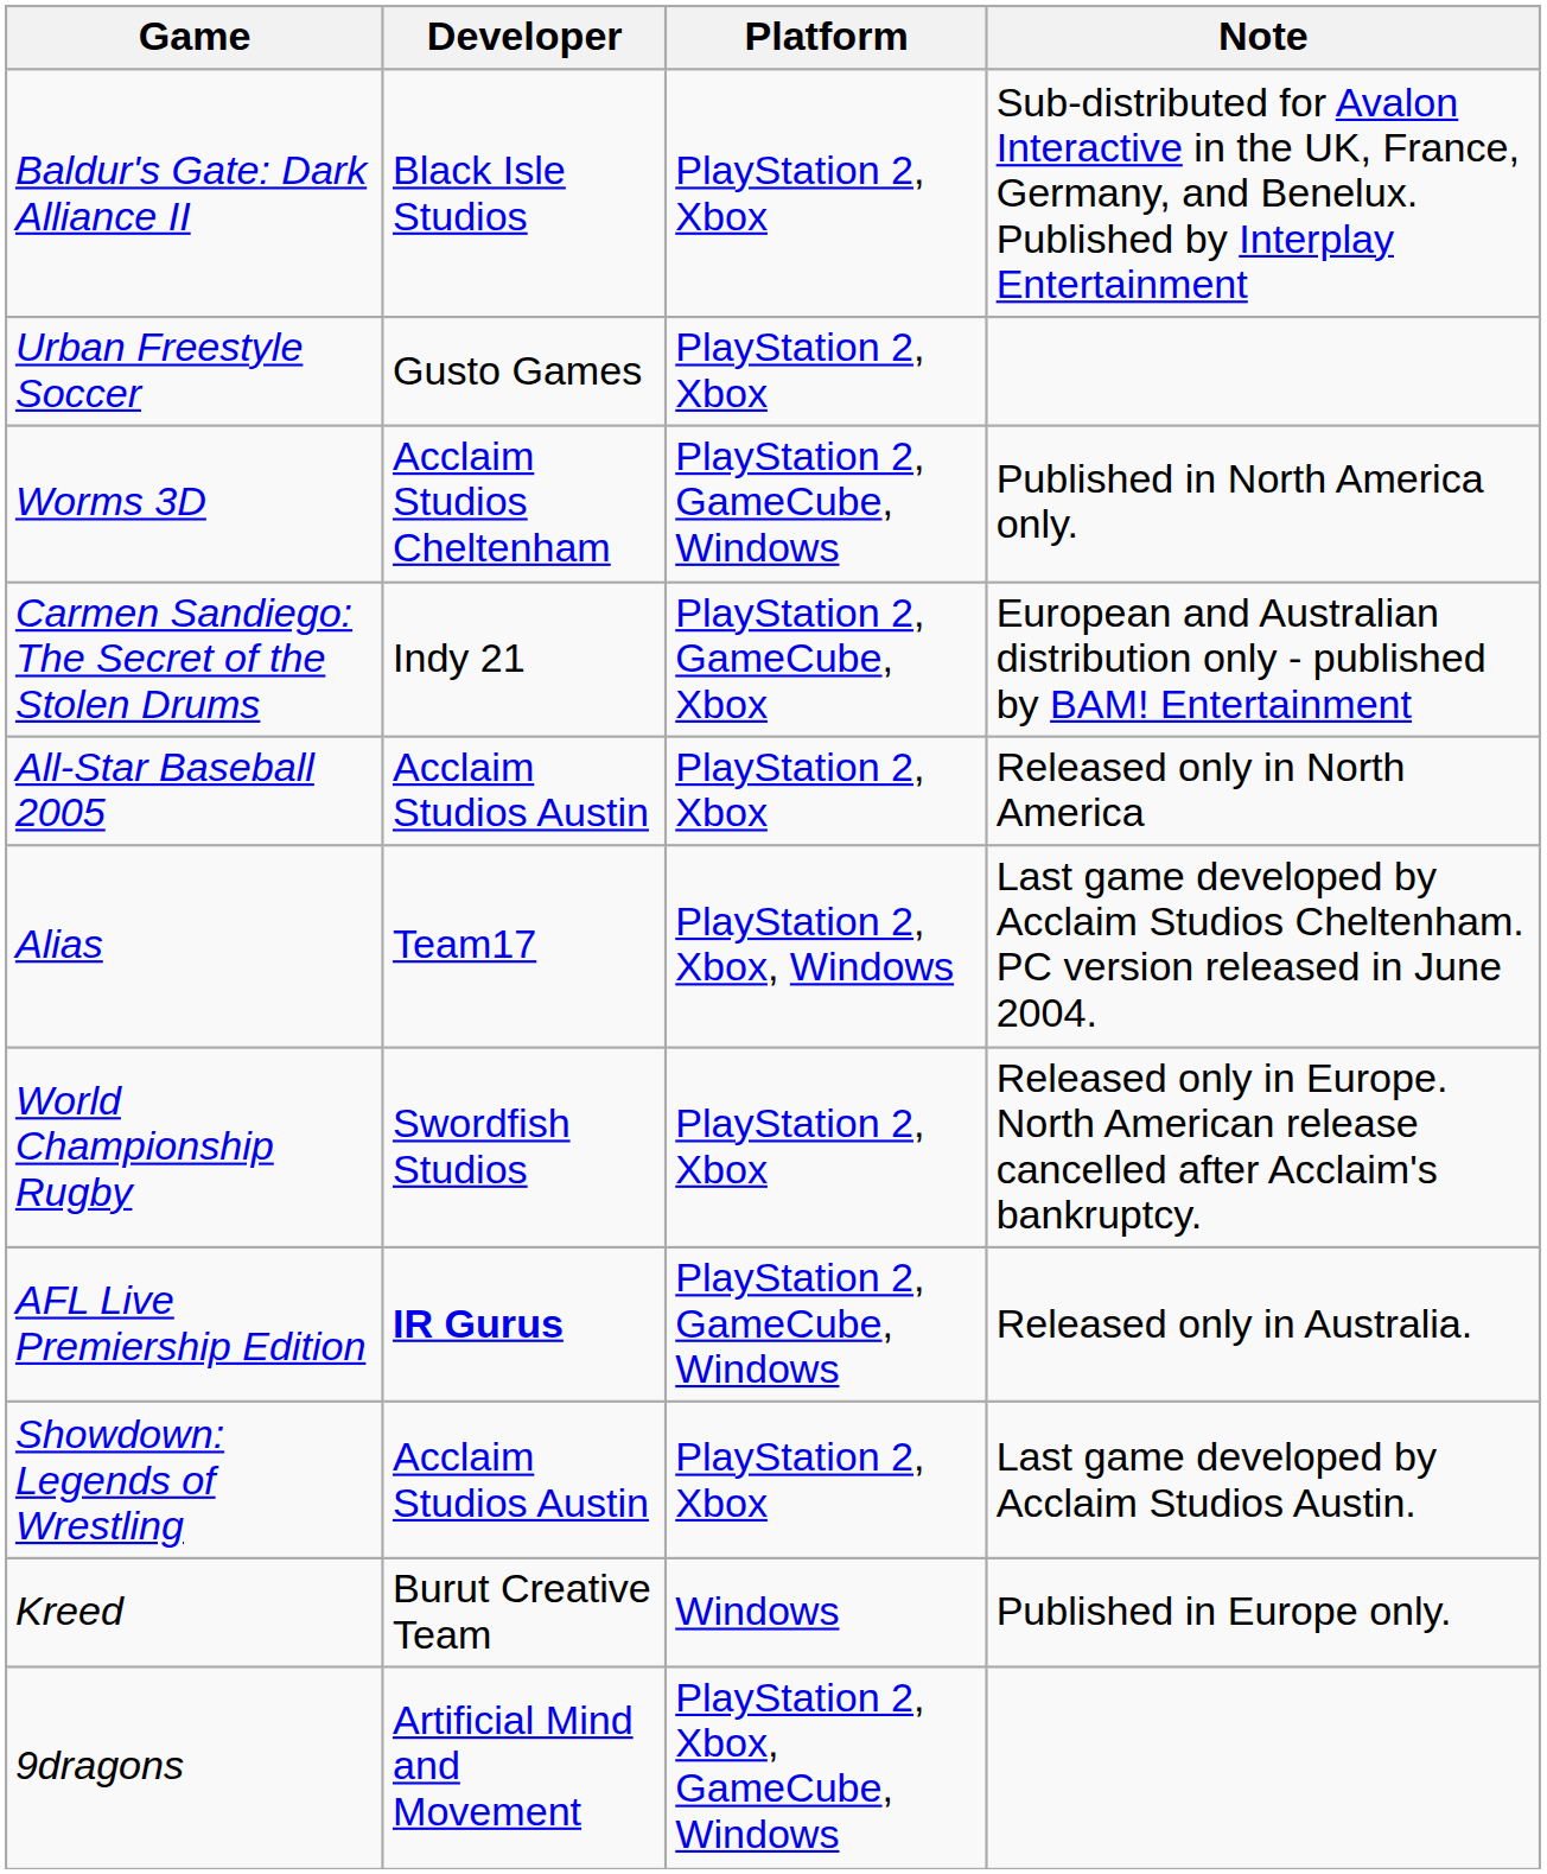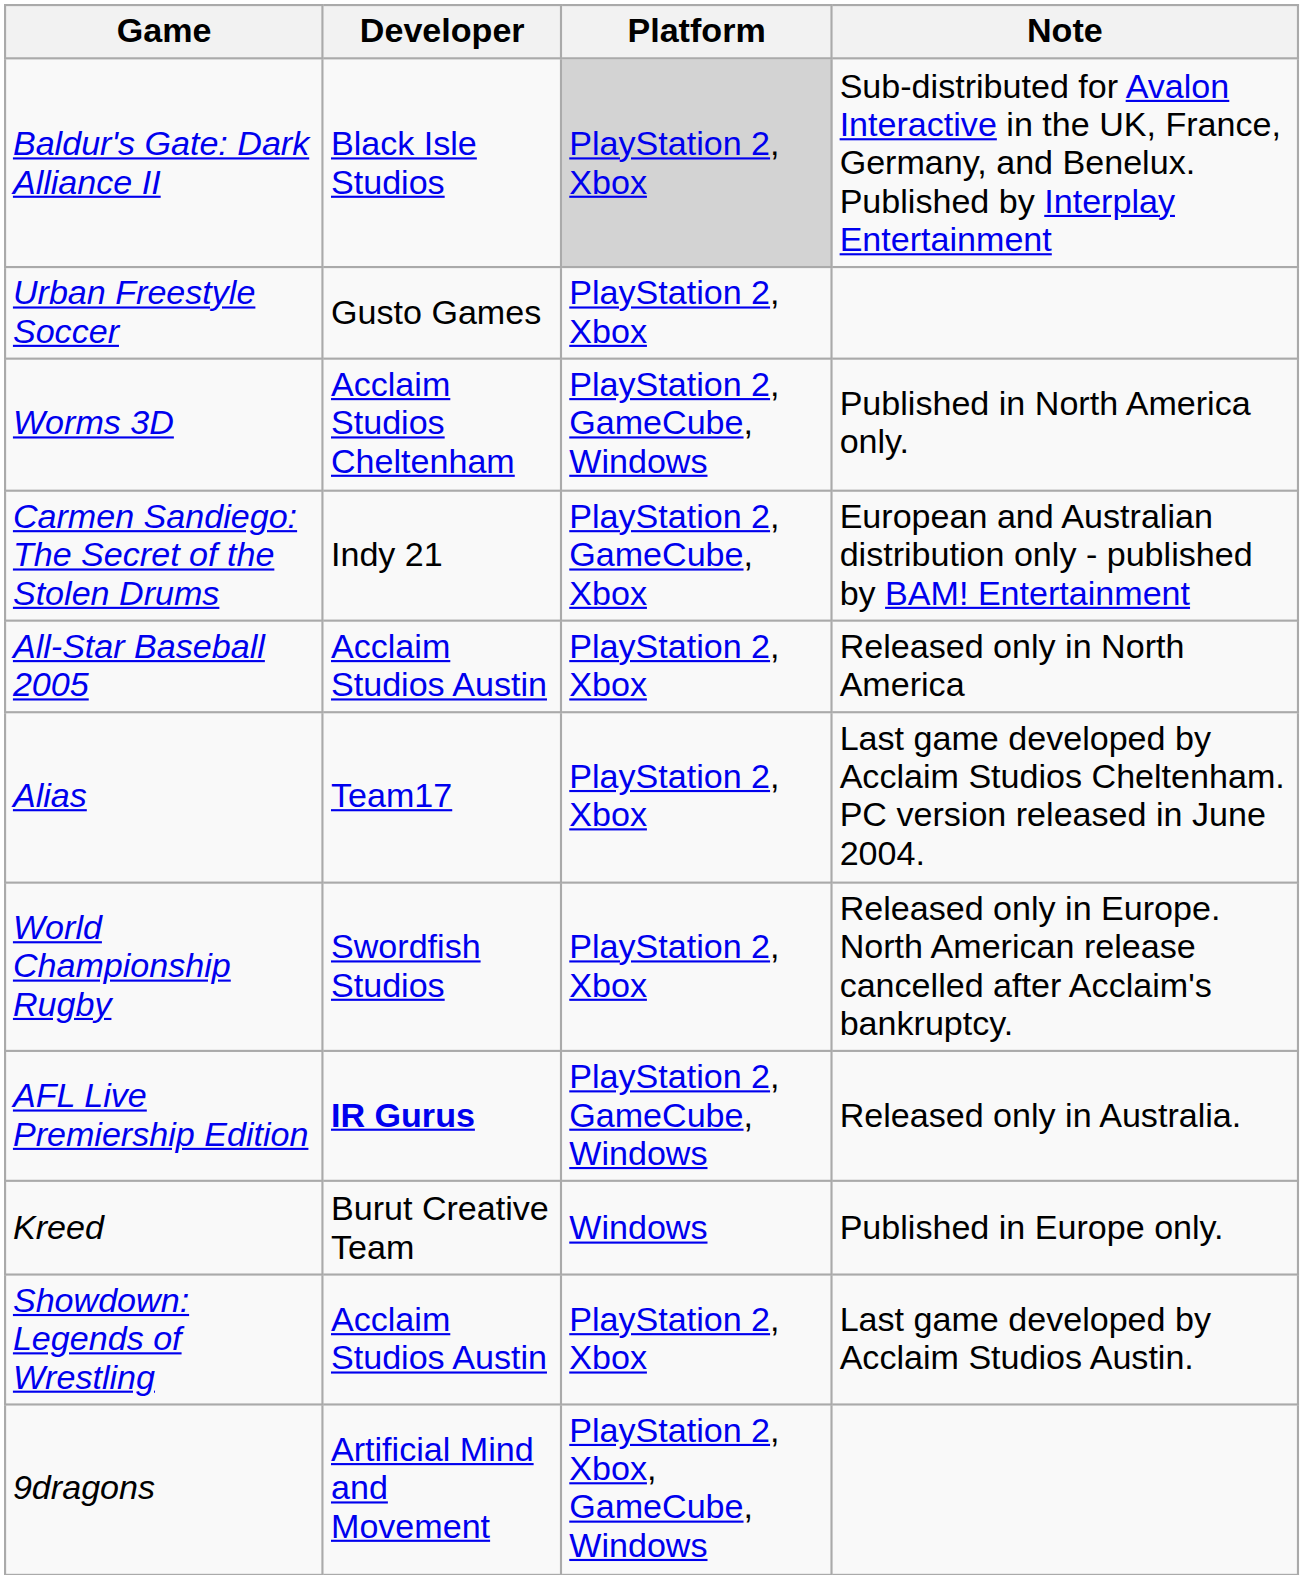 <table class="wikitable sortable">
 <tr>
 <th>Game</th>
 <th>Developer</th>
 <th>Platform</th>
 <th>Note</th>
 </tr>
 <tr>
 <td><em><a href='#'>Baldur's Gate: Dark Alliance II</a></em></td>
 <td><a href='#'>Black Isle Studios</a></td>
-<td><a href='#'>PlayStation 2</a>, <a href='#'>Xbox</a></td>
+<td style="background: lightgrey;"><a href='#'>PlayStation 2</a>, <a href='#'>Xbox</a></td>
 <td>Sub-distributed for <a href='#'>Avalon Interactive</a> in the UK, France, Germany, and Benelux. Published by <a href='#'>Interplay Entertainment</a></td>
 </tr>
 <tr>
 <td><em><a href='#'>Urban Freestyle Soccer</a></em></td>
 <td>Gusto Games</td>
 <td><a href='#'>PlayStation 2</a>,  <a href='#'>Xbox</a></td>
 <td></td>
 </tr>
 <tr>
 <td><em><a href='#'>Worms 3D</a></em></td>
 <td><a href='#'>Acclaim Studios Cheltenham</a></td>
 <td><a href='#'>PlayStation 2</a>, <a href='#'>GameCube</a>, <a href='#'>Windows</a></td>
 <td>Published in North America only.</td>
 </tr>
 <tr>
 <td><em><a href='#'>Carmen Sandiego: The Secret of the Stolen Drums</a></em></td>
 <td>Indy 21</td>
 <td><a href='#'>PlayStation 2</a>, <a href='#'>GameCube</a>, <a href='#'>Xbox</a></td>
 <td>European and Australian distribution only - published by <a href='#'>BAM! Entertainment</a></td>
 </tr>
 <tr>
 <td><em><a href='#'>All-Star Baseball 2005</a></em></td>
 <td><a href='#'>Acclaim Studios Austin</a></td>
 <td><a href='#'>PlayStation 2</a>,  <a href='#'>Xbox</a></td>
 <td>Released only in North America</td>
 </tr>
 <tr>
 <td><em><a href='#'>Alias</a></em></td>
 <td><a href='#'>Team17</a></td>
-<td><a href='#'>PlayStation 2</a>, <a href='#'>Xbox</a>, <a href='#'>Windows</a></td>
+<td><a href='#'>PlayStation 2</a>, <a href='#'>Xbox</a></td>
 <td>Last game developed by Acclaim Studios Cheltenham. PC version released in June 2004.</td>
 </tr>
 <tr>
 <td><em><a href='#'>World Championship Rugby</a></em></td>
 <td><a href='#'>Swordfish Studios</a></td>
 <td><a href='#'>PlayStation 2</a>,  <a href='#'>Xbox</a></td>
 <td>Released only in Europe. North American release cancelled after Acclaim's bankruptcy.</td>
 </tr>
 <tr>
 <td><em><a href='#'>AFL Live Premiership Edition</a></em></td>
 <td><strong><a href='#'>IR Gurus</a></strong></td>
 <td><a href='#'>PlayStation 2</a>, <a href='#'>GameCube</a>, <a href='#'>Windows</a></td>
 <td>Released only in Australia.</td>
 </tr>
 <tr>
+<td><em>Kreed</em></td>
+<td>Burut Creative Team</td>
+<td><a href='#'>Windows</a></td>
+<td>Published in Europe only.</td>
+</tr>
+<tr>
 <td><em><a href='#'>Showdown: Legends of Wrestling</a></em></td>
 <td><a href='#'>Acclaim Studios Austin</a></td>
 <td><a href='#'>PlayStation 2</a>,  <a href='#'>Xbox</a></td>
 <td>Last game developed by Acclaim Studios Austin.</td>
-</tr>
-<tr>
-<td><em>Kreed</em></td>
-<td>Burut Creative Team</td>
-<td><a href='#'>Windows</a></td>
-<td>Published in Europe only.</td>
 </tr>
 <tr>
 <td><em>9dragons</em></td>
 <td><a href='#'>Artificial Mind and Movement</a></td>
 <td><a href='#'>PlayStation 2</a>, <a href='#'>Xbox</a>, <a href='#'>GameCube</a>, <a href='#'>Windows</a></td>
 <td></td>
 </tr>
 </table>
